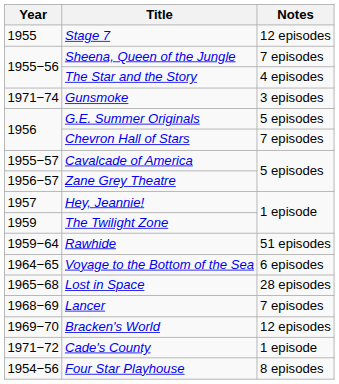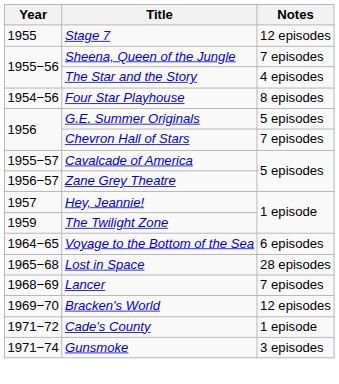 <table class="wikitable">
 <tr>
 <th>Year</th>
 <th>Title</th>
 <th>Notes</th>
 </tr>
 <tr>
 <td>1955</td>
 <td><em><a href='#'>Stage 7</a></em></td>
 <td>12 episodes</td>
 </tr>
 <tr>
 <td rowspan=2>1955−56</td>
 <td><em><a href='#'>Sheena, Queen of the Jungle</a></em></td>
 <td>7 episodes</td>
 </tr>
 <tr>
 <td><em><a href='#'>The Star and the Story</a></em></td>
 <td>4 episodes</td>
 </tr>
 <tr>
-<td>1971−74</td>
-<td><em><a href='#'>Gunsmoke</a></em></td>
-<td>3 episodes</td>
+<td>1954−56</td>
+<td><em><a href='#'>Four Star Playhouse</a></em></td>
+<td>8 episodes</td>
 </tr>
 <tr>
 <td rowspan=2>1956</td>
 <td><em><a href='#'>G.E. Summer Originals</a></em></td>
 <td>5 episodes</td>
 </tr>
 <tr>
 <td><em><a href='#'>Chevron Hall of Stars</a></em></td>
 <td>7 episodes</td>
 </tr>
 <tr>
 <td>1955−57</td>
 <td><em><a href='#'>Cavalcade of America</a></em></td>
 <td rowspan=2>5 episodes</td>
 </tr>
 <tr>
 <td>1956−57</td>
 <td><em><a href='#'>Zane Grey Theatre</a></em></td>
 </tr>
 <tr>
 <td>1957</td>
 <td><em><a href='#'>Hey, Jeannie!</a></em></td>
 <td rowspan=2>1 episode</td>
 </tr>
 <tr>
 <td>1959</td>
 <td><em><a href='#'>The Twilight Zone</a></em></td>
 </tr>
 <tr>
-<td>1959−64</td>
-<td><em><a href='#'>Rawhide</a></em></td>
-<td>51 episodes</td>
-</tr>
-<tr>
 <td>1964−65</td>
 <td><em><a href='#'>Voyage to the Bottom of the Sea</a></em></td>
 <td>6 episodes</td>
 </tr>
 <tr>
 <td>1965−68</td>
 <td><em><a href='#'>Lost in Space</a></em></td>
 <td>28 episodes</td>
 </tr>
 <tr>
 <td>1968−69</td>
 <td><em><a href='#'>Lancer</a></em></td>
 <td>7 episodes</td>
 </tr>
 <tr>
 <td>1969−70</td>
 <td><em><a href='#'>Bracken's World</a></em></td>
 <td>12 episodes</td>
 </tr>
 <tr>
 <td>1971−72</td>
 <td><em><a href='#'>Cade's County</a></em></td>
 <td>1 episode</td>
 </tr>
 <tr>
-<td>1954−56</td>
-<td><em><a href='#'>Four Star Playhouse</a></em></td>
-<td>8 episodes</td>
+<td>1971−74</td>
+<td><em><a href='#'>Gunsmoke</a></em></td>
+<td>3 episodes</td>
 </tr>
 </table>
